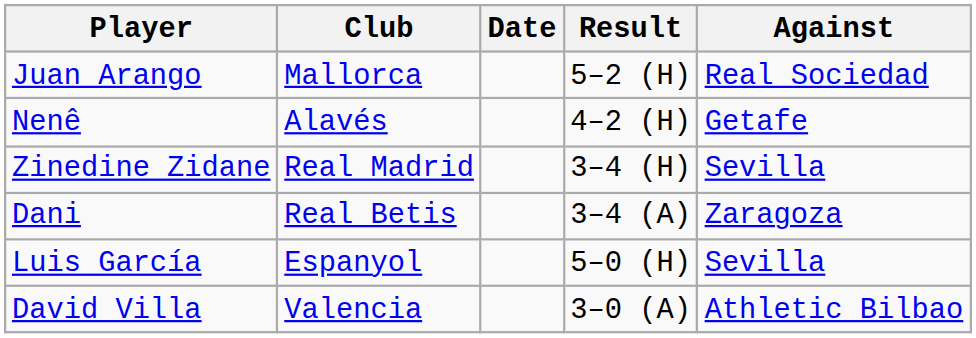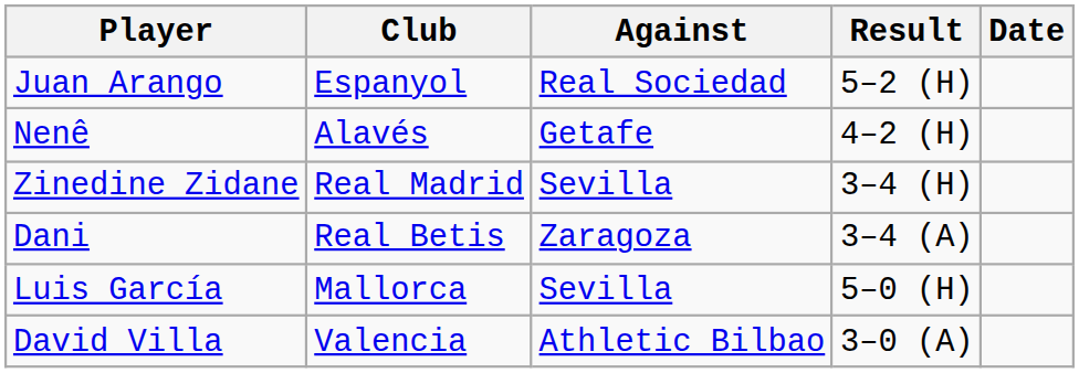 <table class="wikitable sortable">
 <tr>
 <th>Player</th>
 <th>Club</th>
+<th>Against</th>
+<th align="center">Result</th>
 <th>Date</th>
-<th align="center">Result</th>
-<th>Against</th>
 </tr>
 <tr>
 <td> <a href='#'>Juan Arango</a></td>
-<td><a href='#'>Mallorca</a></td>
+<td><a href='#'>Espanyol</a></td>
+<td><a href='#'>Real Sociedad</a></td>
+<td align="center">5–2 (H)</td>
 <td></td>
-<td align="center">5–2 (H)</td>
-<td><a href='#'>Real Sociedad</a></td>
 </tr>
 <tr>
 <td> <a href='#'>Nenê</a></td>
 <td><a href='#'>Alavés</a></td>
+<td><a href='#'>Getafe</a></td>
+<td align="center">4–2 (H)</td>
 <td></td>
-<td align="center">4–2 (H)</td>
-<td><a href='#'>Getafe</a></td>
 </tr>
 <tr>
 <td> <a href='#'>Zinedine Zidane</a></td>
 <td><a href='#'>Real Madrid</a></td>
+<td><a href='#'>Sevilla</a></td>
+<td align="center">3–4 (H)</td>
 <td></td>
-<td align="center">3–4 (H)</td>
-<td><a href='#'>Sevilla</a></td>
 </tr>
 <tr>
 <td> <a href='#'>Dani</a></td>
 <td><a href='#'>Real Betis</a></td>
+<td><a href='#'>Zaragoza</a></td>
+<td align="center">3–4 (A)</td>
 <td></td>
-<td align="center">3–4 (A)</td>
-<td><a href='#'>Zaragoza</a></td>
 </tr>
 <tr>
 <td> <a href='#'>Luis García</a></td>
-<td><a href='#'>Espanyol</a></td>
+<td><a href='#'>Mallorca</a></td>
+<td><a href='#'>Sevilla</a></td>
+<td align="center">5–0 (H)</td>
 <td></td>
-<td align="center">5–0 (H)</td>
-<td><a href='#'>Sevilla</a></td>
 </tr>
 <tr>
 <td> <a href='#'>David Villa</a></td>
 <td><a href='#'>Valencia</a></td>
+<td><a href='#'>Athletic Bilbao</a></td>
+<td align="center">3–0 (A)</td>
 <td></td>
-<td align="center">3–0 (A)</td>
-<td><a href='#'>Athletic Bilbao</a></td>
 </tr>
 </table>
